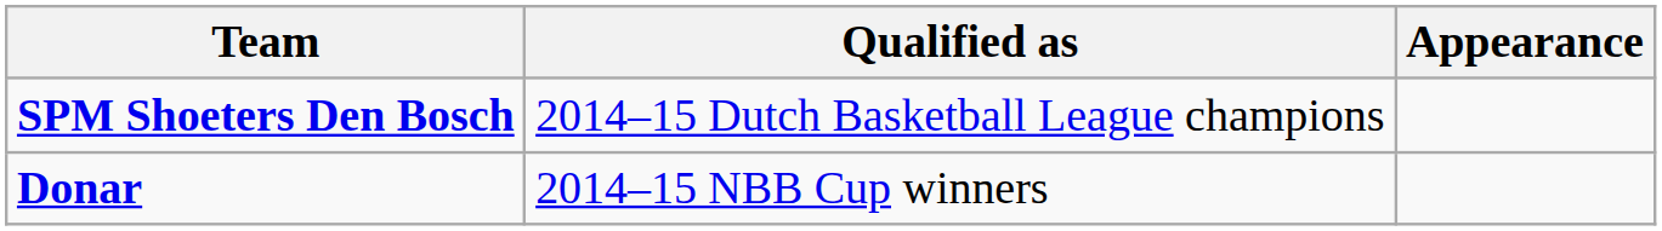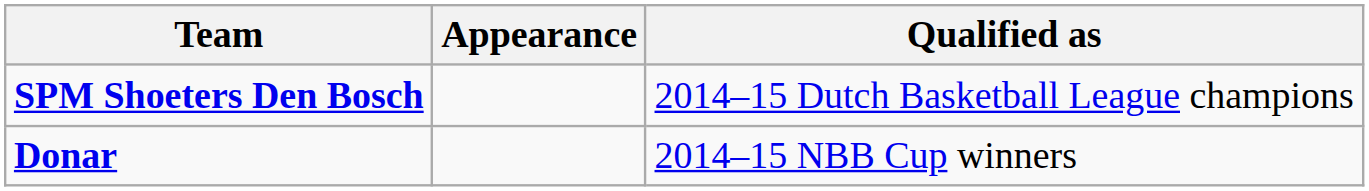 <table class="wikitable">
 <tr>
 <th>Team</th>
+<th>Appearance</th>
 <th>Qualified as</th>
-<th>Appearance</th>
 </tr>
 <tr>
 <td><strong><a href='#'>SPM Shoeters Den Bosch</a></strong></td>
+<td></td>
 <td><a href='#'>2014–15 Dutch Basketball League</a> champions</td>
-<td></td>
 </tr>
 <tr>
 <td align=left><strong><a href='#'>Donar</a></strong></td>
+<td></td>
 <td><a href='#'>2014–15 NBB Cup</a> winners</td>
-<td></td>
 </tr>
 </table>
